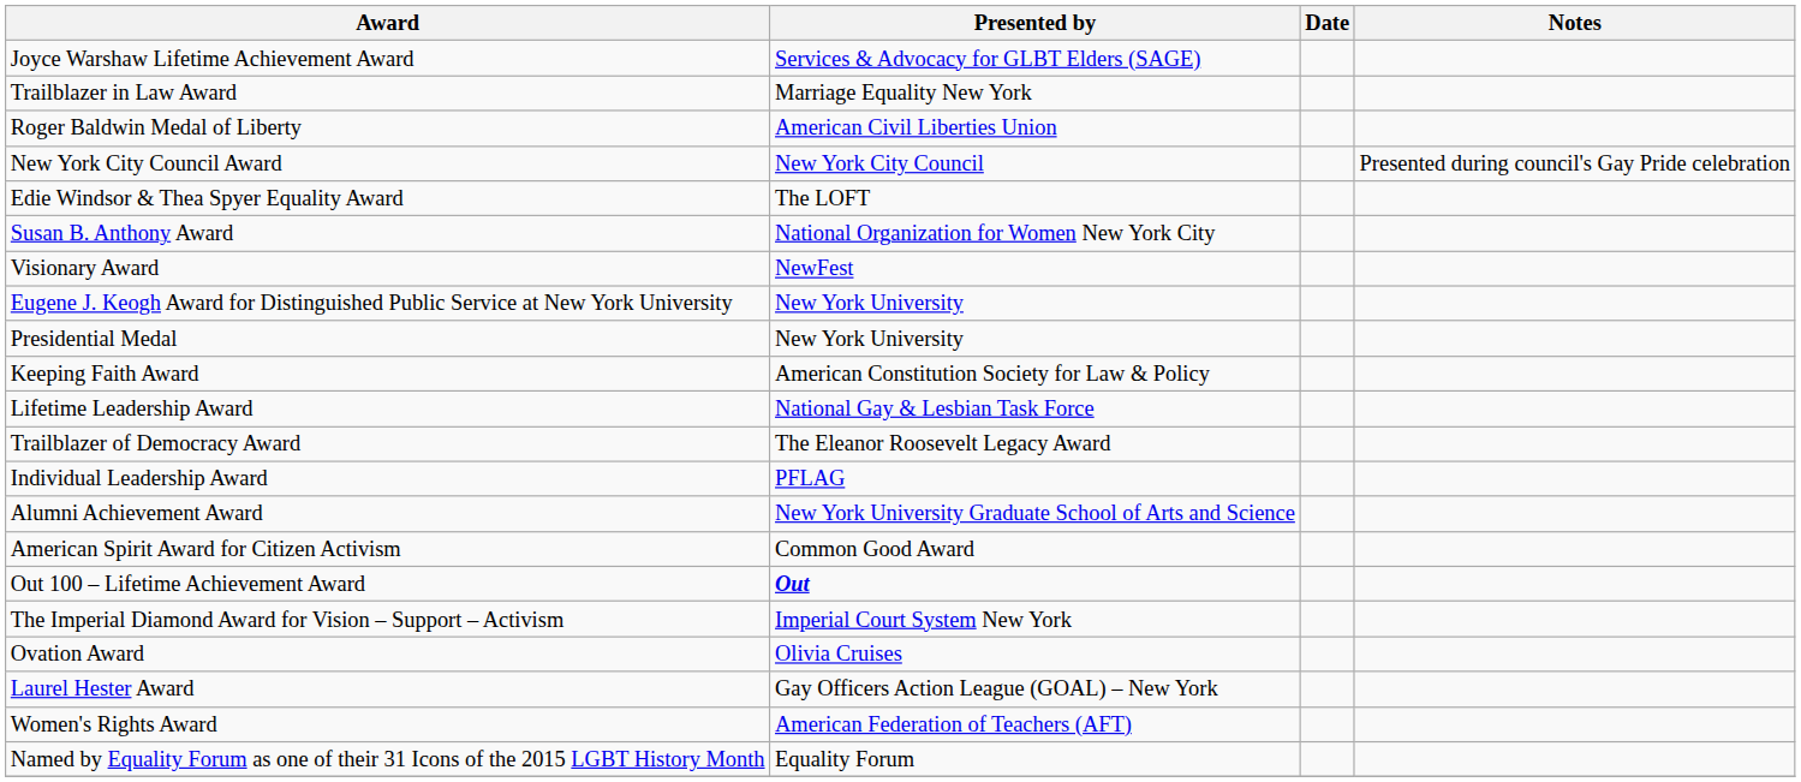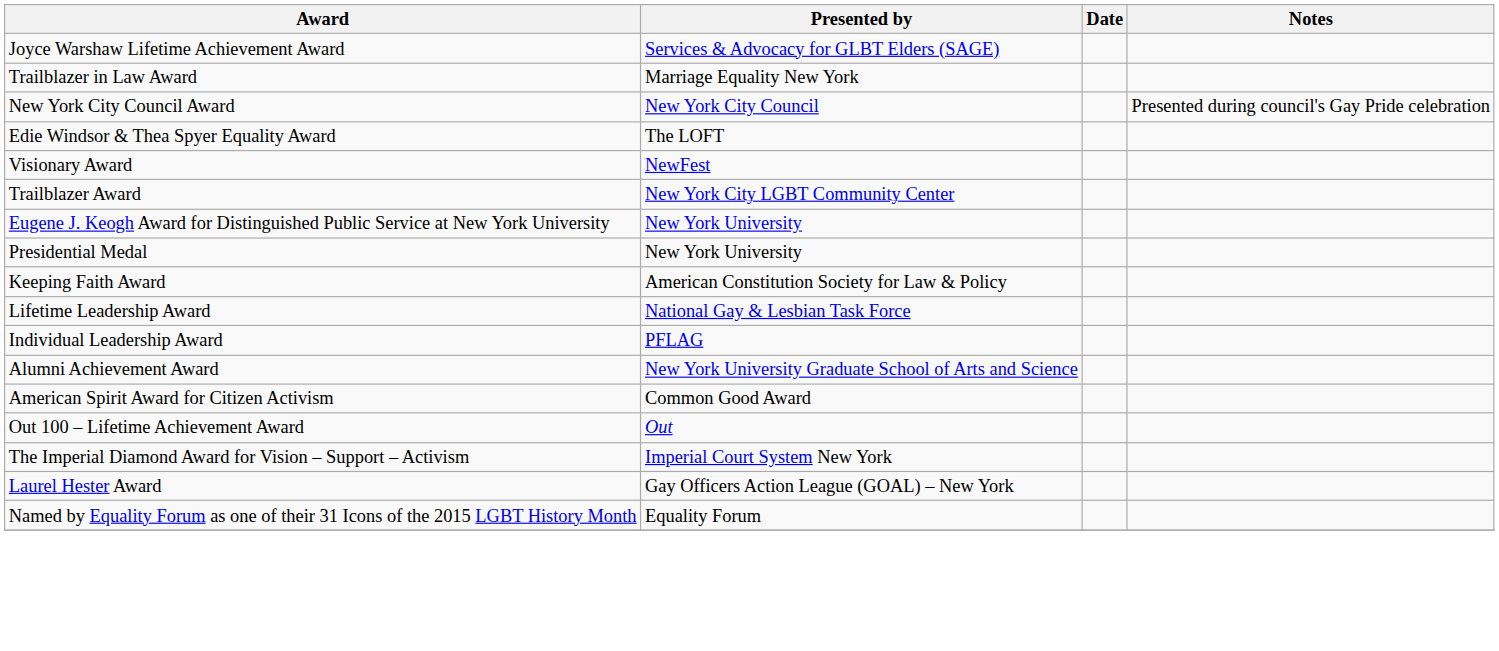 <table class="wikitable sortable">
 <tr>
 <th scope=col>Award</th>
 <th scope=col>Presented by</th>
 <th scope=col>Date</th>
 <th scope=col class=unsortable>Notes</th>
 </tr>
 <tr>
 <td>Joyce Warshaw Lifetime Achievement Award</td>
 <td><a href='#'>Services & Advocacy for GLBT Elders (SAGE)</a></td>
 <td></td>
 <td></td>
 </tr>
 <tr>
 <td>Trailblazer in Law Award</td>
 <td>Marriage Equality New York</td>
 <td></td>
 <td></td>
 </tr>
 <tr>
-<td>Roger Baldwin Medal of Liberty</td>
-<td><a href='#'>American Civil Liberties Union</a></td>
-<td></td>
-<td></td>
-</tr>
-<tr>
 <td>New York City Council Award</td>
 <td><a href='#'>New York City Council</a></td>
 <td></td>
 <td>Presented during council's Gay Pride celebration</td>
 </tr>
 <tr>
 <td>Edie Windsor & Thea Spyer Equality Award</td>
 <td>The LOFT</td>
 <td></td>
 <td></td>
 </tr>
 <tr>
-<td><a href='#'>Susan B. Anthony</a> Award</td>
-<td><a href='#'>National Organization for Women</a> New York City</td>
+<td>Visionary Award</td>
+<td><a href='#'>NewFest</a></td>
 <td></td>
 <td></td>
 </tr>
 <tr>
-<td>Visionary Award</td>
-<td><a href='#'>NewFest</a></td>
+<td>Trailblazer Award</td>
+<td><a href='#'>New York City LGBT Community Center</a></td>
 <td></td>
 <td></td>
 </tr>
 <tr>
 <td><a href='#'>Eugene J. Keogh</a> Award for Distinguished Public Service at New York University</td>
 <td><a href='#'>New York University</a></td>
 <td></td>
 <td></td>
 </tr>
 <tr>
 <td>Presidential Medal</td>
 <td>New York University</td>
 <td></td>
 <td></td>
 </tr>
 <tr>
 <td>Keeping Faith Award</td>
 <td>American Constitution Society for Law & Policy</td>
 <td></td>
 <td></td>
 </tr>
 <tr>
 <td>Lifetime Leadership Award</td>
 <td><a href='#'>National Gay & Lesbian Task Force</a></td>
 <td></td>
 <td></td>
 </tr>
 <tr>
-<td>Trailblazer of Democracy Award</td>
-<td>The Eleanor Roosevelt Legacy Award</td>
-<td></td>
-<td></td>
-</tr>
-<tr>
 <td>Individual Leadership Award</td>
 <td><a href='#'>PFLAG</a></td>
 <td></td>
 <td></td>
 </tr>
 <tr>
 <td>Alumni Achievement Award</td>
 <td><a href='#'>New York University Graduate School of Arts and Science</a></td>
 <td></td>
 <td></td>
 </tr>
 <tr>
 <td>American Spirit Award for Citizen Activism</td>
 <td>Common Good Award</td>
 <td></td>
 <td></td>
 </tr>
 <tr>
 <td>Out 100 – Lifetime Achievement Award</td>
-<td><strong><a href='#'><em>Out</em></a></strong></td>
+<td><a href='#'><em>Out</em></a></td>
 <td></td>
 <td></td>
 </tr>
 <tr>
 <td>The Imperial Diamond Award for Vision – Support – Activism</td>
 <td><a href='#'>Imperial Court System</a> New York</td>
 <td></td>
 <td></td>
 </tr>
 <tr>
-<td>Ovation Award</td>
-<td><a href='#'>Olivia Cruises</a></td>
-<td></td>
-<td></td>
-</tr>
-<tr>
 <td><a href='#'>Laurel Hester</a> Award</td>
 <td>Gay Officers Action League (GOAL) – New York</td>
-<td></td>
-<td></td>
-</tr>
-<tr>
-<td>Women's Rights Award</td>
-<td><a href='#'>American Federation of Teachers (AFT)</a></td>
 <td></td>
 <td></td>
 </tr>
 <tr>
 <td>Named by <a href='#'>Equality Forum</a> as one of their 31 Icons of the 2015 <a href='#'>LGBT History Month</a></td>
 <td>Equality Forum</td>
 <td></td>
 <td></td>
 </tr>
 <tr>
 </tr>
 </table>
